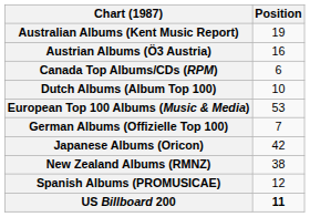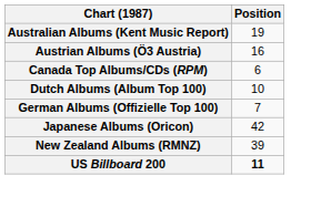 <table class="wikitable sortable plainrowheaders" style="text-align:center;">
 <tr>
 <th scope="col">Chart (1987)</th>
 <th scope="col">Position</th>
 </tr>
 <tr>
 <th scope="row">Australian Albums (Kent Music Report)</th>
 <td>19</td>
 </tr>
 <tr>
 <th scope="row">Austrian Albums (Ö3 Austria)</th>
 <td>16</td>
 </tr>
 <tr>
 <th scope="row">Canada Top Albums/CDs (<em>RPM</em>)</th>
 <td>6</td>
 </tr>
 <tr>
 <th scope="row">Dutch Albums (Album Top 100)</th>
 <td>10</td>
 </tr>
 <tr>
-<th scope="row">European Top 100 Albums (<em>Music & Media</em>)</th>
-<td align="center">53</td>
-</tr>
-<tr>
 <th scope="row">German Albums (Offizielle Top 100)</th>
 <td>7</td>
 </tr>
 <tr>
 <th scope="row">Japanese Albums (Oricon)</th>
 <td>42</td>
 </tr>
 <tr>
 <th scope="row">New Zealand Albums (RMNZ)</th>
-<td>38</td>
-</tr>
-<tr>
-<th scope="row">Spanish Albums (PROMUSICAE)</th>
-<td align="center">12</td>
+<td>39</td>
 </tr>
 <tr>
 <th scope="row">US <em>Billboard</em> 200</th>
 <td><strong>11</strong></td>
 </tr>
 </table>
